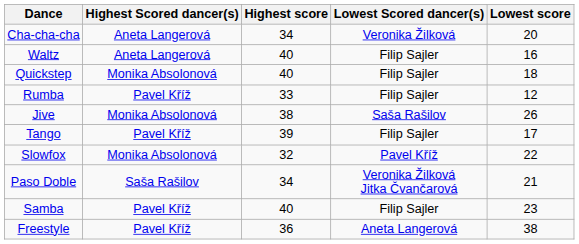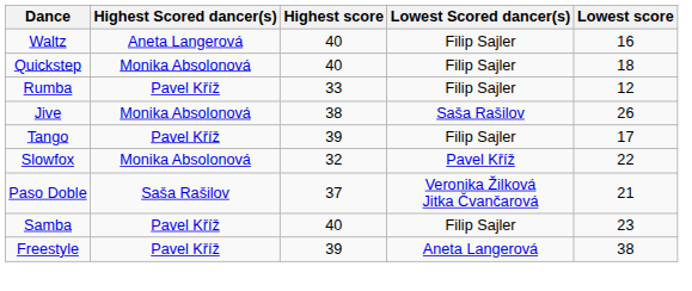 <table class="wikitable sortable" style="text-align:center; white-space:nowrap;">
 <tr>
 <th>Dance</th>
 <th class="sortable">Highest Scored dancer(s)</th>
 <th>Highest score</th>
 <th class="sortable">Lowest Scored dancer(s)</th>
 <th>Lowest score</th>
-</tr>
-<tr>
-<td><a href='#'>Cha-cha-cha</a></td>
-<td><a href='#'>Aneta Langerová</a></td>
-<td>34</td>
-<td><a href='#'>Veronika Žilková</a></td>
-<td>20</td>
 </tr>
 <tr>
 <td><a href='#'>Waltz</a></td>
 <td><a href='#'>Aneta Langerová</a></td>
 <td>40</td>
 <td>Filip Sajler</td>
 <td>16</td>
 </tr>
 <tr>
 <td><a href='#'>Quickstep</a></td>
 <td><a href='#'>Monika Absolonová</a></td>
 <td>40</td>
 <td>Filip Sajler</td>
 <td>18</td>
 </tr>
 <tr>
 <td><a href='#'>Rumba</a></td>
 <td><a href='#'>Pavel Kříž</a></td>
 <td>33</td>
 <td>Filip Sajler</td>
 <td>12</td>
 </tr>
 <tr>
 <td><a href='#'>Jive</a></td>
 <td><a href='#'>Monika Absolonová</a></td>
 <td>38</td>
 <td><a href='#'>Saša Rašilov</a></td>
 <td>26</td>
 </tr>
 <tr>
 <td><a href='#'>Tango</a></td>
 <td><a href='#'>Pavel Kříž</a></td>
 <td>39</td>
 <td>Filip Sajler</td>
 <td>17</td>
 </tr>
 <tr>
 <td><a href='#'>Slowfox</a></td>
 <td><a href='#'>Monika Absolonová</a></td>
 <td>32</td>
 <td><a href='#'>Pavel Kříž</a></td>
 <td>22</td>
 </tr>
 <tr>
 <td><a href='#'>Paso Doble</a></td>
 <td><a href='#'>Saša Rašilov</a></td>
-<td>34</td>
+<td>37</td>
 <td><a href='#'>Veronika Žilková</a><br><a href='#'>Jitka Čvančarová</a></td>
 <td>21</td>
 </tr>
 <tr>
 <td><a href='#'>Samba</a></td>
 <td><a href='#'>Pavel Kříž</a></td>
 <td>40</td>
 <td>Filip Sajler</td>
 <td>23</td>
 </tr>
 <tr>
 <td><a href='#'>Freestyle</a></td>
 <td><a href='#'>Pavel Kříž</a></td>
-<td>36</td>
+<td>39</td>
 <td><a href='#'>Aneta Langerová</a></td>
 <td>38</td>
 </tr>
 </table>
